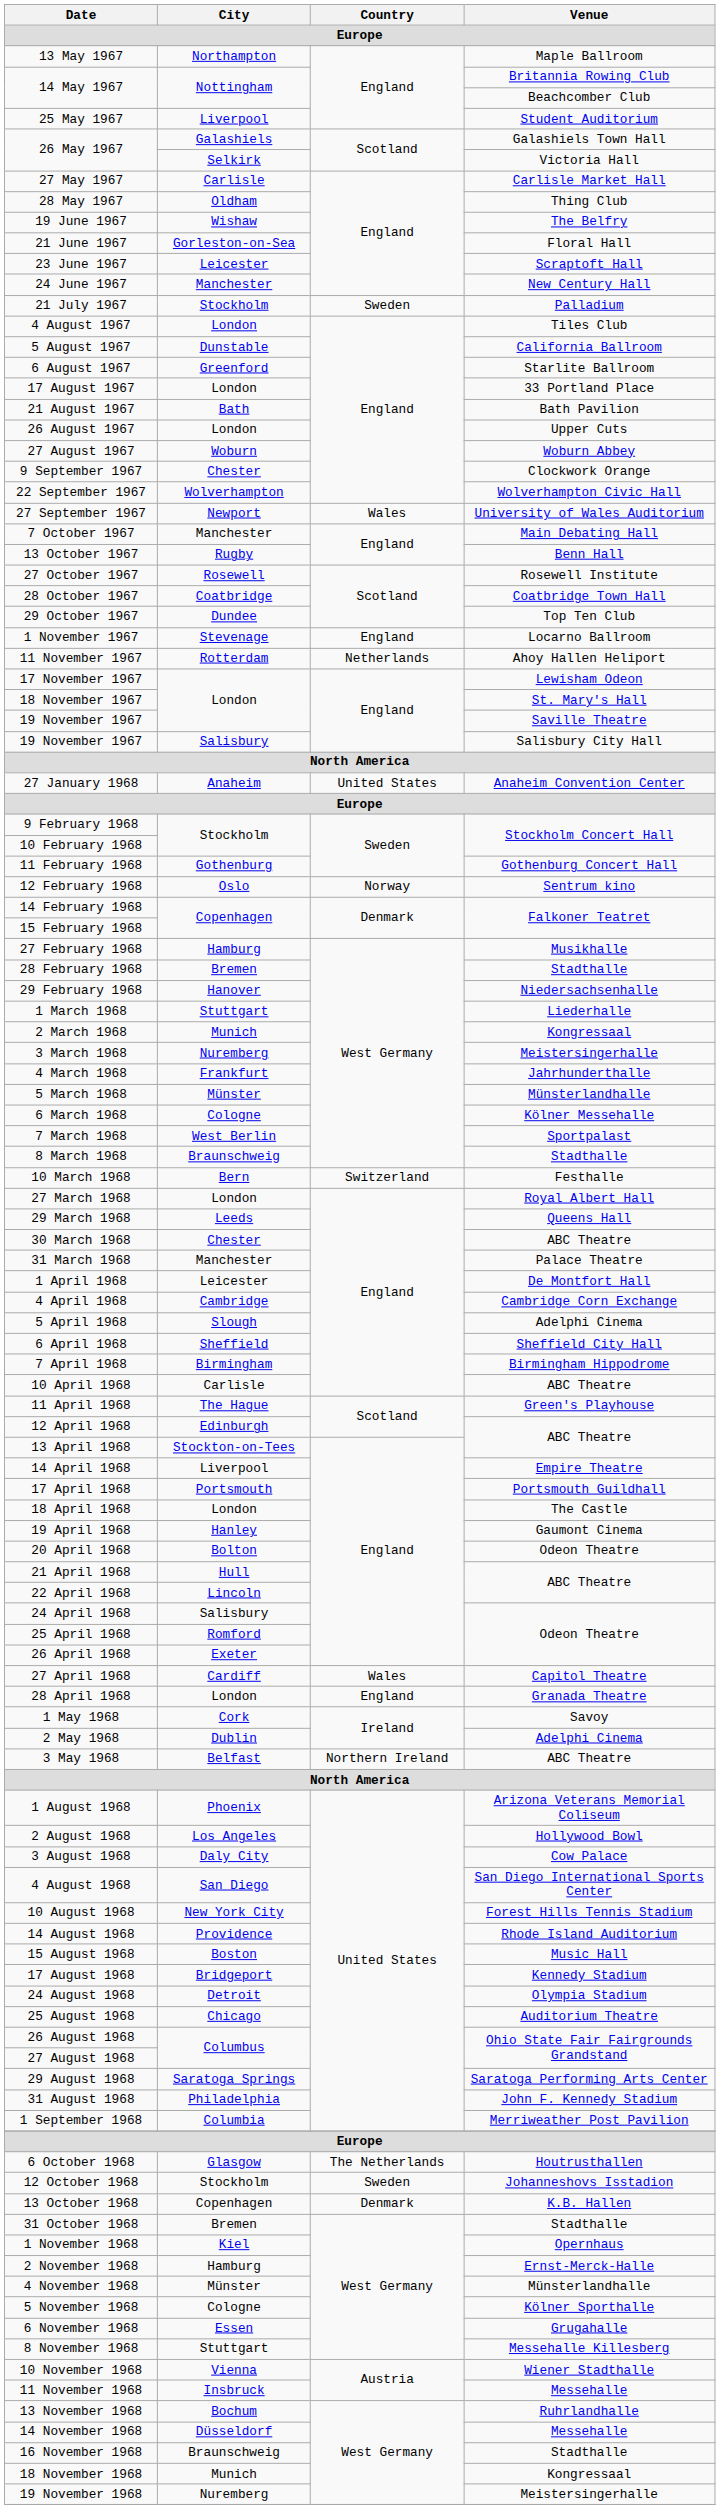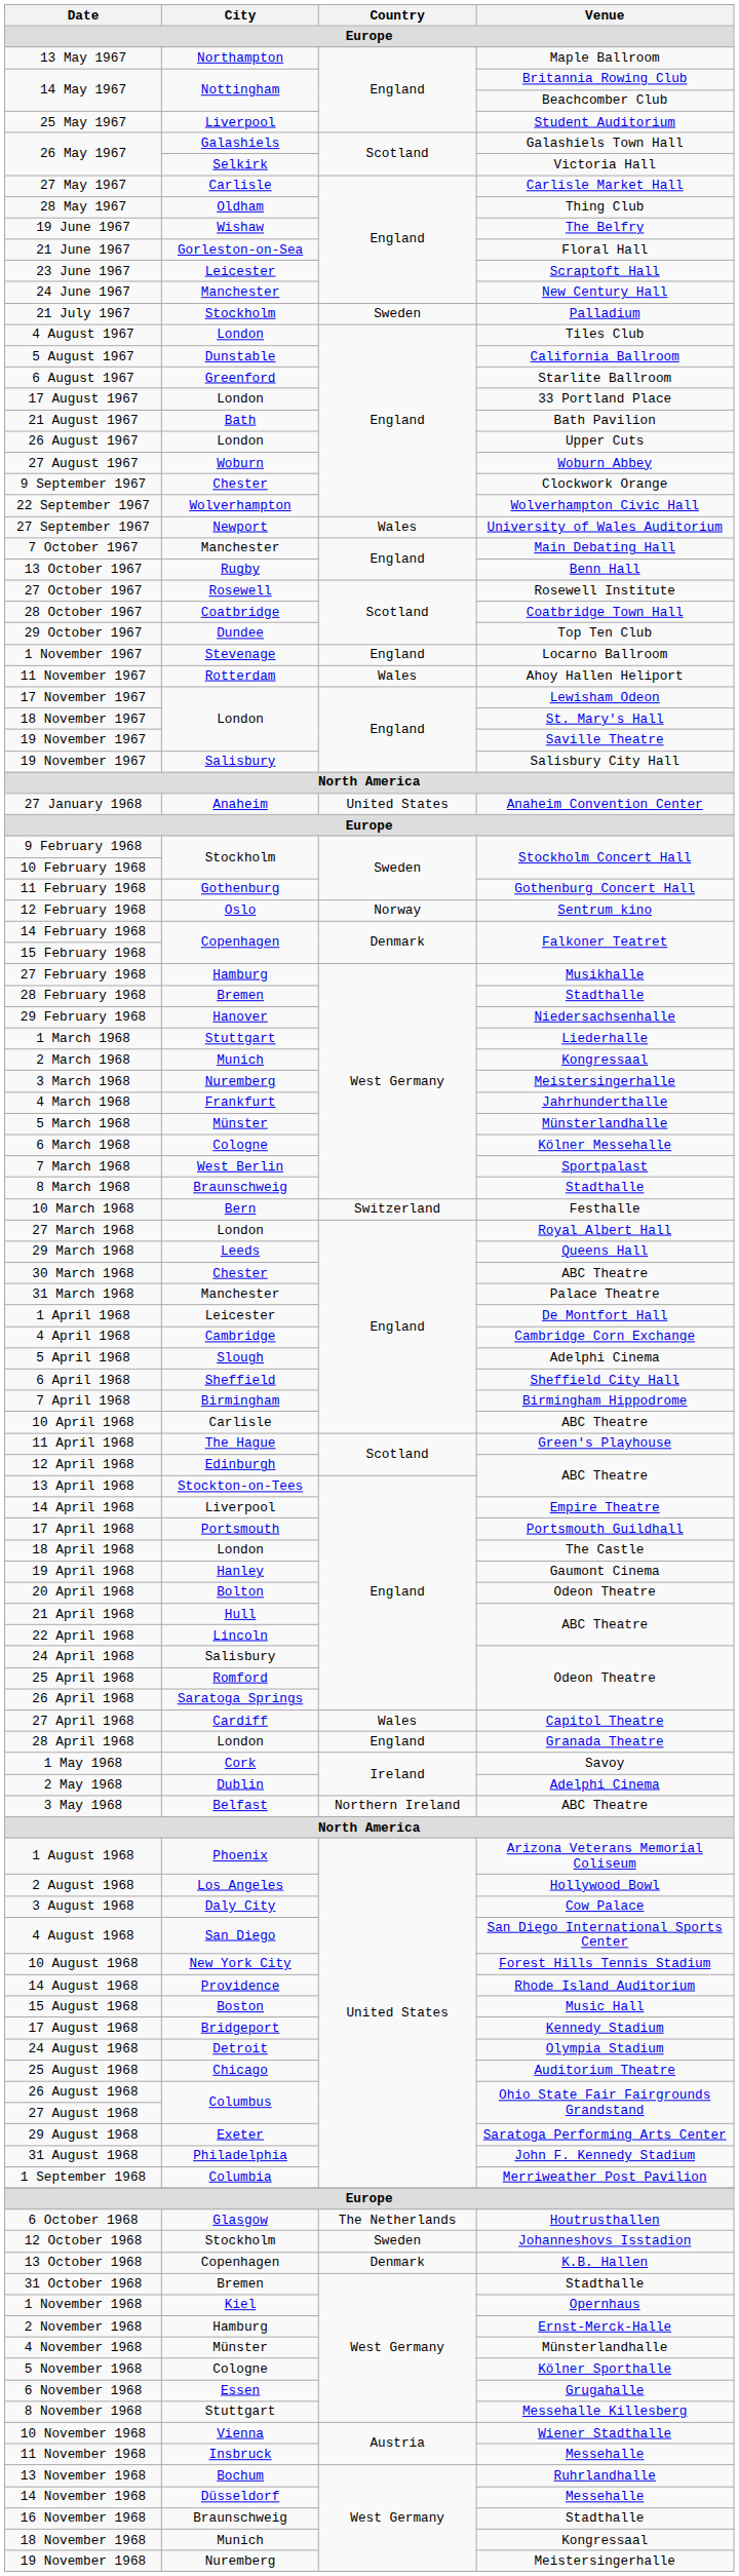 <table class="wikitable" style="text-align:center">
 <tr>
 <th width="150px">Date</th>
 <th width="150px">City</th>
 <th width="150px">Country</th>
 <th width="250px">Venue</th>
 </tr>
 <tr bgcolor="#DDDDDD">
 <td colspan=4><strong>Europe</strong></td>
 </tr>
 <tr>
 <td>13 May 1967</td>
 <td><a href='#'>Northampton</a></td>
 <td rowspan="4">England</td>
 <td>Maple Ballroom</td>
 </tr>
 <tr>
 <td rowspan="2">14 May 1967</td>
 <td rowspan="2"><a href='#'>Nottingham</a></td>
 <td><a href='#'>Britannia Rowing Club</a></td>
 </tr>
 <tr>
 <td>Beachcomber Club</td>
 </tr>
 <tr>
 <td>25 May 1967</td>
 <td><a href='#'>Liverpool</a></td>
 <td><a href='#'>Student Auditorium</a></td>
 </tr>
 <tr>
 <td rowspan="2">26 May 1967</td>
 <td><a href='#'>Galashiels</a></td>
 <td rowspan="2">Scotland</td>
 <td>Galashiels Town Hall</td>
 </tr>
 <tr>
 <td><a href='#'>Selkirk</a></td>
 <td>Victoria Hall</td>
 </tr>
 <tr>
 <td>27 May 1967</td>
 <td><a href='#'>Carlisle</a></td>
 <td rowspan="6">England</td>
 <td><a href='#'>Carlisle Market Hall</a></td>
 </tr>
 <tr>
 <td>28 May 1967</td>
 <td><a href='#'>Oldham</a></td>
 <td>Thing Club</td>
 </tr>
 <tr>
 <td>19 June 1967</td>
 <td><a href='#'>Wishaw</a></td>
 <td><a href='#'>The Belfry</a></td>
 </tr>
 <tr>
 <td>21 June 1967</td>
 <td><a href='#'>Gorleston-on-Sea</a></td>
 <td>Floral Hall</td>
 </tr>
 <tr>
 <td>23 June 1967</td>
 <td><a href='#'>Leicester</a></td>
 <td><a href='#'>Scraptoft Hall</a></td>
 </tr>
 <tr>
 <td>24 June 1967</td>
 <td><a href='#'>Manchester</a></td>
 <td><a href='#'>New Century Hall</a></td>
 </tr>
 <tr>
 <td>21 July 1967</td>
 <td><a href='#'>Stockholm</a></td>
 <td>Sweden</td>
 <td><a href='#'>Palladium</a></td>
 </tr>
 <tr>
 <td>4 August 1967</td>
 <td><a href='#'>London</a></td>
 <td rowspan="9">England</td>
 <td>Tiles Club</td>
 </tr>
 <tr>
 <td>5 August 1967</td>
 <td><a href='#'>Dunstable</a></td>
 <td><a href='#'>California Ballroom</a></td>
 </tr>
 <tr>
 <td>6 August 1967</td>
 <td><a href='#'>Greenford</a></td>
 <td>Starlite Ballroom</td>
 </tr>
 <tr>
 <td>17 August 1967</td>
 <td>London</td>
 <td>33 Portland Place</td>
 </tr>
 <tr>
 <td>21 August 1967</td>
 <td><a href='#'>Bath</a></td>
 <td>Bath Pavilion</td>
 </tr>
 <tr>
 <td>26 August 1967</td>
 <td>London</td>
 <td>Upper Cuts</td>
 </tr>
 <tr>
 <td>27 August 1967</td>
 <td><a href='#'>Woburn</a></td>
 <td><a href='#'>Woburn Abbey</a></td>
 </tr>
 <tr>
 <td>9 September 1967</td>
 <td><a href='#'>Chester</a></td>
 <td>Clockwork Orange</td>
 </tr>
 <tr>
 <td>22 September 1967</td>
 <td><a href='#'>Wolverhampton</a></td>
 <td><a href='#'>Wolverhampton Civic Hall</a></td>
 </tr>
 <tr>
 <td>27 September 1967</td>
 <td><a href='#'>Newport</a></td>
 <td>Wales</td>
 <td><a href='#'>University of Wales Auditorium</a></td>
 </tr>
 <tr>
 <td>7 October 1967</td>
 <td>Manchester</td>
 <td rowspan="2">England</td>
 <td><a href='#'>Main Debating Hall</a></td>
 </tr>
 <tr>
 <td>13 October 1967</td>
 <td><a href='#'>Rugby</a></td>
 <td><a href='#'>Benn Hall</a></td>
 </tr>
 <tr>
 <td>27 October 1967</td>
 <td><a href='#'>Rosewell</a></td>
 <td rowspan="3">Scotland</td>
 <td>Rosewell Institute</td>
 </tr>
 <tr>
 <td>28 October 1967</td>
 <td><a href='#'>Coatbridge</a></td>
 <td><a href='#'>Coatbridge Town Hall</a></td>
 </tr>
 <tr>
 <td>29 October 1967</td>
 <td><a href='#'>Dundee</a></td>
 <td>Top Ten Club</td>
 </tr>
 <tr>
 <td>1 November 1967</td>
 <td><a href='#'>Stevenage</a></td>
 <td>England</td>
 <td>Locarno Ballroom</td>
 </tr>
 <tr>
 <td>11 November 1967</td>
 <td><a href='#'>Rotterdam</a></td>
-<td>Netherlands</td>
+<td>Wales</td>
 <td>Ahoy Hallen Heliport</td>
 </tr>
 <tr>
 <td>17 November 1967</td>
 <td rowspan="3">London</td>
 <td rowspan="4">England</td>
 <td><a href='#'>Lewisham Odeon</a></td>
 </tr>
 <tr>
 <td>18 November 1967</td>
 <td><a href='#'>St. Mary's Hall</a></td>
 </tr>
 <tr>
 <td>19 November 1967</td>
 <td><a href='#'>Saville Theatre</a></td>
 </tr>
 <tr>
 <td>19 November 1967</td>
 <td><a href='#'>Salisbury</a></td>
 <td>Salisbury City Hall</td>
 </tr>
 <tr bgcolor="#DDDDDD">
 <td colspan=4><strong>North America</strong></td>
 </tr>
 <tr>
 <td>27 January 1968</td>
 <td><a href='#'>Anaheim</a></td>
 <td>United States</td>
 <td><a href='#'>Anaheim Convention Center</a></td>
 </tr>
 <tr bgcolor="#DDDDDD">
 <td colspan=4><strong>Europe</strong></td>
 </tr>
 <tr>
 <td>9 February 1968</td>
 <td rowspan="2">Stockholm</td>
 <td rowspan="3">Sweden</td>
 <td rowspan="2"><a href='#'>Stockholm Concert Hall</a></td>
 </tr>
 <tr>
 <td>10 February 1968</td>
 </tr>
 <tr>
 <td>11 February 1968</td>
 <td><a href='#'>Gothenburg</a></td>
 <td><a href='#'>Gothenburg Concert Hall</a></td>
 </tr>
 <tr>
 <td>12 February 1968</td>
 <td><a href='#'>Oslo</a></td>
 <td>Norway</td>
 <td><a href='#'>Sentrum kino</a></td>
 </tr>
 <tr>
 <td>14 February 1968</td>
 <td rowspan="2"><a href='#'>Copenhagen</a></td>
 <td rowspan="2">Denmark</td>
 <td rowspan="2"><a href='#'>Falkoner Teatret</a></td>
 </tr>
 <tr>
 <td>15 February 1968</td>
 </tr>
 <tr>
 <td>27 February 1968</td>
 <td><a href='#'>Hamburg</a></td>
 <td rowspan="11">West Germany</td>
 <td><a href='#'>Musikhalle</a></td>
 </tr>
 <tr>
 <td>28 February 1968</td>
 <td><a href='#'>Bremen</a></td>
 <td><a href='#'>Stadthalle</a></td>
 </tr>
 <tr>
 <td>29 February 1968</td>
 <td><a href='#'>Hanover</a></td>
 <td><a href='#'>Niedersachsenhalle</a></td>
 </tr>
 <tr>
 <td>1 March 1968</td>
 <td><a href='#'>Stuttgart</a></td>
 <td><a href='#'>Liederhalle</a></td>
 </tr>
 <tr>
 <td>2 March 1968</td>
 <td><a href='#'>Munich</a></td>
 <td><a href='#'>Kongressaal</a></td>
 </tr>
 <tr>
 <td>3 March 1968</td>
 <td><a href='#'>Nuremberg</a></td>
 <td><a href='#'>Meistersingerhalle</a></td>
 </tr>
 <tr>
 <td>4 March 1968</td>
 <td><a href='#'>Frankfurt</a></td>
 <td><a href='#'>Jahrhunderthalle</a></td>
 </tr>
 <tr>
 <td>5 March 1968</td>
 <td><a href='#'>Münster</a></td>
 <td><a href='#'>Münsterlandhalle</a></td>
 </tr>
 <tr>
 <td>6 March 1968</td>
 <td><a href='#'>Cologne</a></td>
 <td><a href='#'>Kölner Messehalle</a></td>
 </tr>
 <tr>
 <td>7 March 1968</td>
 <td><a href='#'>West Berlin</a></td>
 <td><a href='#'>Sportpalast</a></td>
 </tr>
 <tr>
 <td>8 March 1968</td>
 <td><a href='#'>Braunschweig</a></td>
 <td><a href='#'>Stadthalle</a></td>
 </tr>
 <tr>
 <td>10 March 1968</td>
 <td><a href='#'>Bern</a></td>
 <td>Switzerland</td>
 <td>Festhalle</td>
 </tr>
 <tr>
 <td>27 March 1968</td>
 <td>London</td>
 <td rowspan="10">England</td>
 <td><a href='#'>Royal Albert Hall</a></td>
 </tr>
 <tr>
 <td>29 March 1968</td>
 <td><a href='#'>Leeds</a></td>
 <td><a href='#'>Queens Hall</a></td>
 </tr>
 <tr>
 <td>30 March 1968</td>
 <td><a href='#'>Chester</a></td>
 <td>ABC Theatre</td>
 </tr>
 <tr>
 <td>31 March 1968</td>
 <td>Manchester</td>
 <td>Palace Theatre</td>
 </tr>
 <tr>
 <td>1 April 1968</td>
 <td>Leicester</td>
 <td><a href='#'>De Montfort Hall</a></td>
 </tr>
 <tr>
 <td>4 April 1968</td>
 <td><a href='#'>Cambridge</a></td>
 <td><a href='#'>Cambridge Corn Exchange</a></td>
 </tr>
 <tr>
 <td>5 April 1968</td>
 <td><a href='#'>Slough</a></td>
 <td>Adelphi Cinema</td>
 </tr>
 <tr>
 <td>6 April 1968</td>
 <td><a href='#'>Sheffield</a></td>
 <td><a href='#'>Sheffield City Hall</a></td>
 </tr>
 <tr>
 <td>7 April 1968</td>
 <td><a href='#'>Birmingham</a></td>
 <td><a href='#'>Birmingham Hippodrome</a></td>
 </tr>
 <tr>
 <td>10 April 1968</td>
 <td>Carlisle</td>
 <td>ABC Theatre</td>
 </tr>
 <tr>
 <td>11 April 1968</td>
 <td><a href='#'>The Hague</a></td>
 <td rowspan="2">Scotland</td>
 <td><a href='#'>Green's Playhouse</a></td>
 </tr>
 <tr>
 <td>12 April 1968</td>
 <td><a href='#'>Edinburgh</a></td>
 <td rowspan="2">ABC Theatre</td>
 </tr>
 <tr>
 <td>13 April 1968</td>
 <td><a href='#'>Stockton-on-Tees</a></td>
 <td rowspan="11">England</td>
 </tr>
 <tr>
 <td>14 April 1968</td>
 <td>Liverpool</td>
 <td><a href='#'>Empire Theatre</a></td>
 </tr>
 <tr>
 <td>17 April 1968</td>
 <td><a href='#'>Portsmouth</a></td>
 <td><a href='#'>Portsmouth Guildhall</a></td>
 </tr>
 <tr>
 <td>18 April 1968</td>
 <td>London</td>
 <td>The Castle</td>
 </tr>
 <tr>
 <td>19 April 1968</td>
 <td><a href='#'>Hanley</a></td>
 <td>Gaumont Cinema</td>
 </tr>
 <tr>
 <td>20 April 1968</td>
 <td><a href='#'>Bolton</a></td>
 <td>Odeon Theatre</td>
 </tr>
 <tr>
 <td>21 April 1968</td>
 <td><a href='#'>Hull</a></td>
 <td rowspan="2">ABC Theatre</td>
 </tr>
 <tr>
 <td>22 April 1968</td>
 <td><a href='#'>Lincoln</a></td>
 </tr>
 <tr>
 <td>24 April 1968</td>
 <td>Salisbury</td>
 <td rowspan="3">Odeon Theatre</td>
 </tr>
 <tr>
 <td>25 April 1968</td>
 <td><a href='#'>Romford</a></td>
 </tr>
 <tr>
 <td>26 April 1968</td>
-<td><a href='#'>Exeter</a></td>
+<td><a href='#'>Saratoga Springs</a></td>
 </tr>
 <tr>
 <td>27 April 1968</td>
 <td><a href='#'>Cardiff</a></td>
 <td>Wales</td>
 <td><a href='#'>Capitol Theatre</a></td>
 </tr>
 <tr>
 <td>28 April 1968</td>
 <td>London</td>
 <td>England</td>
 <td><a href='#'>Granada Theatre</a></td>
 </tr>
 <tr>
 <td>1 May 1968</td>
 <td><a href='#'>Cork</a></td>
 <td rowspan="2">Ireland</td>
 <td>Savoy</td>
 </tr>
 <tr>
 <td>2 May 1968</td>
 <td><a href='#'>Dublin</a></td>
 <td><a href='#'>Adelphi Cinema</a></td>
 </tr>
 <tr>
 <td>3 May 1968</td>
 <td><a href='#'>Belfast</a></td>
 <td>Northern Ireland</td>
 <td>ABC Theatre</td>
 </tr>
 <tr bgcolor="#DDDDDD">
 <td colspan=4><strong>North America</strong></td>
 </tr>
 <tr>
 <td>1 August 1968</td>
 <td><a href='#'>Phoenix</a></td>
 <td rowspan="15">United States</td>
 <td><a href='#'>Arizona Veterans Memorial Coliseum</a></td>
 </tr>
 <tr>
 <td>2 August 1968</td>
 <td><a href='#'>Los Angeles</a></td>
 <td><a href='#'>Hollywood Bowl</a></td>
 </tr>
 <tr>
 <td>3 August 1968</td>
 <td><a href='#'>Daly City</a></td>
 <td><a href='#'>Cow Palace</a></td>
 </tr>
 <tr>
 <td>4 August 1968</td>
 <td><a href='#'>San Diego</a></td>
 <td><a href='#'>San Diego International Sports Center</a></td>
 </tr>
 <tr>
 <td>10 August 1968</td>
 <td><a href='#'>New York City</a></td>
 <td><a href='#'>Forest Hills Tennis Stadium</a></td>
 </tr>
 <tr>
 <td>14 August 1968</td>
 <td><a href='#'>Providence</a></td>
 <td><a href='#'>Rhode Island Auditorium</a></td>
 </tr>
 <tr>
 <td>15 August 1968</td>
 <td><a href='#'>Boston</a></td>
 <td><a href='#'>Music Hall</a></td>
 </tr>
 <tr>
 <td>17 August 1968</td>
 <td><a href='#'>Bridgeport</a></td>
 <td><a href='#'>Kennedy Stadium</a></td>
 </tr>
 <tr>
 <td>24 August 1968</td>
 <td><a href='#'>Detroit</a></td>
 <td><a href='#'>Olympia Stadium</a></td>
 </tr>
 <tr>
 <td>25 August 1968</td>
 <td><a href='#'>Chicago</a></td>
 <td><a href='#'>Auditorium Theatre</a></td>
 </tr>
 <tr>
 <td>26 August 1968</td>
 <td rowspan="2"><a href='#'>Columbus</a></td>
 <td rowspan="2"><a href='#'>Ohio State Fair Fairgrounds Grandstand</a></td>
 </tr>
 <tr>
 <td>27 August 1968</td>
 </tr>
 <tr>
 <td>29 August 1968</td>
-<td><a href='#'>Saratoga Springs</a></td>
+<td><a href='#'>Exeter</a></td>
 <td><a href='#'>Saratoga Performing Arts Center</a></td>
 </tr>
 <tr>
 <td>31 August 1968</td>
 <td><a href='#'>Philadelphia</a></td>
 <td><a href='#'>John F. Kennedy Stadium</a></td>
 </tr>
 <tr>
 <td>1 September 1968</td>
 <td><a href='#'>Columbia</a></td>
 <td><a href='#'>Merriweather Post Pavilion</a></td>
 </tr>
 <tr>
 </tr>
 <tr bgcolor="#DDDDDD">
 <td colspan=4><strong>Europe</strong></td>
 </tr>
 <tr>
 <td>6 October 1968</td>
 <td><a href='#'>Glasgow</a></td>
 <td>The Netherlands</td>
 <td><a href='#'>Houtrusthallen</a></td>
 </tr>
 <tr>
 <td>12 October 1968</td>
 <td>Stockholm</td>
 <td>Sweden</td>
 <td><a href='#'>Johanneshovs Isstadion</a></td>
 </tr>
 <tr>
 <td>13 October 1968</td>
 <td>Copenhagen</td>
 <td>Denmark</td>
 <td><a href='#'>K.B. Hallen</a></td>
 </tr>
 <tr>
 <td>31 October 1968</td>
 <td>Bremen</td>
 <td rowspan="7">West Germany</td>
 <td>Stadthalle</td>
 </tr>
 <tr>
 <td>1 November 1968</td>
 <td><a href='#'>Kiel</a></td>
 <td><a href='#'>Opernhaus</a></td>
 </tr>
 <tr>
 <td>2 November 1968</td>
 <td>Hamburg</td>
 <td><a href='#'>Ernst-Merck-Halle</a></td>
 </tr>
 <tr>
 <td>4 November 1968</td>
 <td>Münster</td>
 <td>Münsterlandhalle</td>
 </tr>
 <tr>
 <td>5 November 1968</td>
 <td>Cologne</td>
 <td><a href='#'>Kölner Sporthalle</a></td>
 </tr>
 <tr>
 <td>6 November 1968</td>
 <td><a href='#'>Essen</a></td>
 <td><a href='#'>Grugahalle</a></td>
 </tr>
 <tr>
 <td>8 November 1968</td>
 <td>Stuttgart</td>
 <td><a href='#'>Messehalle Killesberg</a></td>
 </tr>
 <tr>
 <td>10 November 1968</td>
 <td><a href='#'>Vienna</a></td>
 <td rowspan="2">Austria</td>
 <td><a href='#'>Wiener Stadthalle</a></td>
 </tr>
 <tr>
 <td>11 November 1968</td>
 <td><a href='#'>Insbruck</a></td>
 <td><a href='#'>Messehalle</a></td>
 </tr>
 <tr>
 <td>13 November 1968</td>
 <td><a href='#'>Bochum</a></td>
 <td rowspan="5">West Germany</td>
 <td><a href='#'>Ruhrlandhalle</a></td>
 </tr>
 <tr>
 <td>14 November 1968</td>
 <td><a href='#'>Düsseldorf</a></td>
 <td><a href='#'>Messehalle</a></td>
 </tr>
 <tr>
 <td>16 November 1968</td>
 <td>Braunschweig</td>
 <td>Stadthalle</td>
 </tr>
 <tr>
 <td>18 November 1968</td>
 <td>Munich</td>
 <td>Kongressaal</td>
 </tr>
 <tr>
 <td>19 November 1968</td>
 <td>Nuremberg</td>
 <td>Meistersingerhalle</td>
 </tr>
 <tr>
 </tr>
 </table>
